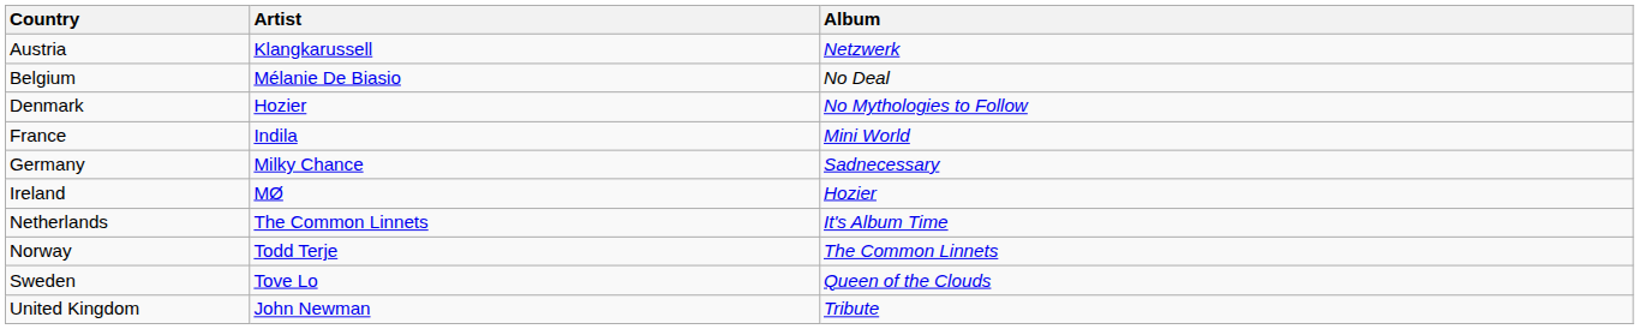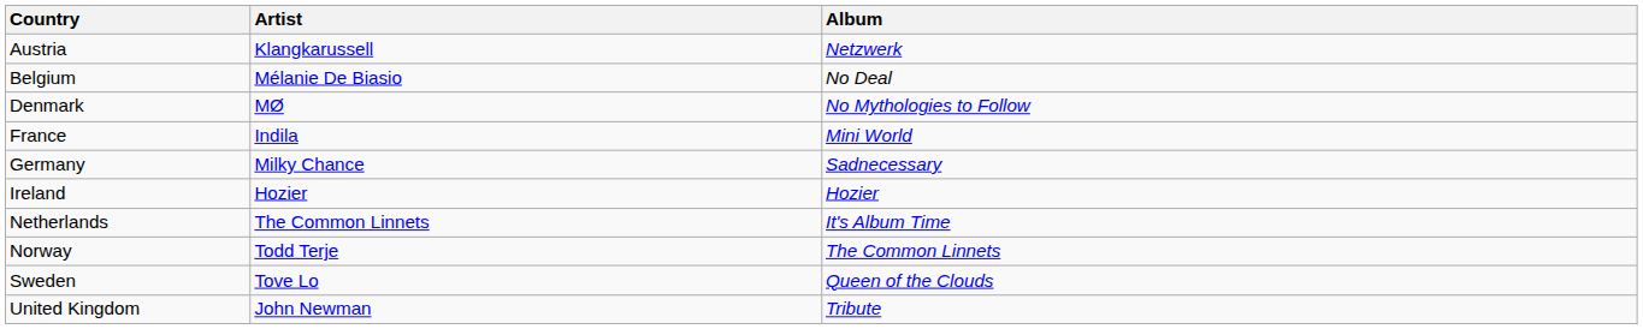 <table class="wikitable" style="width:72%;">
 <tr>
 <th style="width:15%; text-align:left;">Country</th>
 <th style="width:35%; text-align:left;">Artist</th>
 <th style="width:50%; text-align:left;">Album</th>
 </tr>
 <tr>
 <td>Austria</td>
 <td><a href='#'>Klangkarussell</a></td>
 <td><em><a href='#'>Netzwerk</a></em></td>
 </tr>
 <tr>
 <td>Belgium</td>
 <td><a href='#'>Mélanie De Biasio</a></td>
 <td><em>No Deal</em></td>
 </tr>
 <tr>
 <td>Denmark</td>
-<td><a href='#'>Hozier</a></td>
+<td><a href='#'>MØ</a></td>
 <td><em><a href='#'>No Mythologies to Follow</a></em></td>
 </tr>
 <tr>
 <td>France</td>
 <td><a href='#'>Indila</a></td>
 <td><em><a href='#'>Mini World</a></em></td>
 </tr>
 <tr>
 <td>Germany</td>
 <td><a href='#'>Milky Chance</a></td>
 <td><em><a href='#'>Sadnecessary</a></em></td>
 </tr>
 <tr>
 <td>Ireland</td>
-<td><a href='#'>MØ</a></td>
+<td><a href='#'>Hozier</a></td>
 <td><em><a href='#'>Hozier</a></em></td>
 </tr>
 <tr>
 <td>Netherlands</td>
 <td><a href='#'>The Common Linnets</a></td>
 <td><em><a href='#'>It's Album Time</a></em></td>
 </tr>
 <tr>
 <td>Norway</td>
 <td><a href='#'>Todd Terje</a></td>
 <td><em><a href='#'>The Common Linnets</a></em></td>
 </tr>
 <tr>
 <td>Sweden</td>
 <td><a href='#'>Tove Lo</a></td>
 <td><em><a href='#'>Queen of the Clouds</a></em></td>
 </tr>
 <tr>
 <td>United Kingdom</td>
 <td><a href='#'>John Newman</a></td>
 <td><em><a href='#'>Tribute</a></em></td>
 </tr>
 </table>
